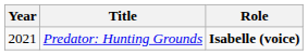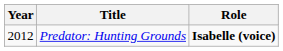 <table class="wikitable sortable">
 <tr>
 <th>Year</th>
 <th>Title</th>
 <th>Role</th>
 </tr>
 <tr>
-<td>2021</td>
+<td>2012</td>
 <td><em><a href='#'>Predator: Hunting Grounds</a></em></td>
 <td><strong>Isabelle (voice)</strong></td>
 </tr>
 </table>
